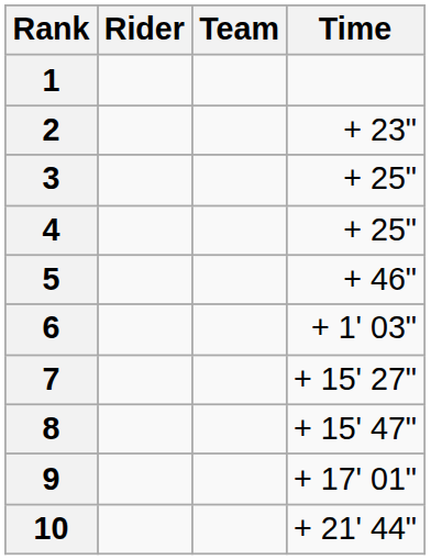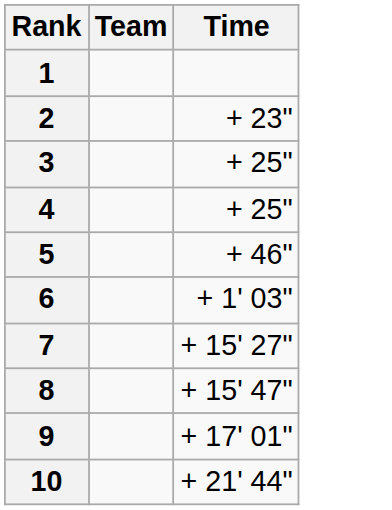 <table class="wikitable">
 <tr>
 <th scope="col">Rank</th>
-<th scope="col">Rider</th>
 <th scope="col">Team</th>
 <th scope="col">Time</th>
 </tr>
 <tr>
 <th scope="row">1</th>
-<td> </td>
 <td></td>
 <td align="right"></td>
 </tr>
 <tr>
 <th scope="row">2</th>
 <td></td>
-<td></td>
 <td align="right">+ 23"</td>
 </tr>
 <tr>
 <th scope="row">3</th>
-<td></td>
 <td></td>
 <td align="right">+ 25"</td>
 </tr>
 <tr>
 <th scope="row">4</th>
 <td></td>
-<td></td>
 <td align="right">+ 25"</td>
 </tr>
 <tr>
 <th scope="row">5</th>
-<td></td>
 <td></td>
 <td align="right">+ 46"</td>
 </tr>
 <tr>
 <th scope="row">6</th>
 <td></td>
-<td></td>
 <td align="right">+ 1' 03"</td>
 </tr>
 <tr>
 <th scope="row">7</th>
-<td></td>
 <td></td>
 <td align="right">+ 15' 27"</td>
 </tr>
 <tr>
 <th scope="row">8</th>
 <td></td>
-<td></td>
 <td align="right">+ 15' 47"</td>
 </tr>
 <tr>
 <th scope="row">9</th>
-<td></td>
 <td></td>
 <td align="right">+ 17' 01"</td>
 </tr>
 <tr>
 <th scope="row">10</th>
 <td></td>
-<td></td>
 <td align="right">+ 21' 44"</td>
 </tr>
 </table>
